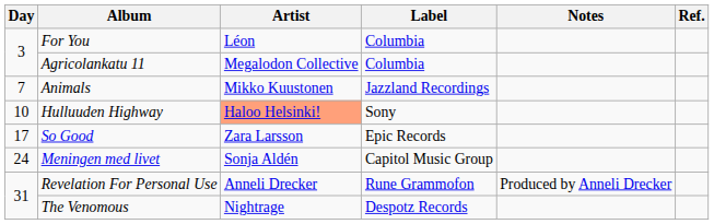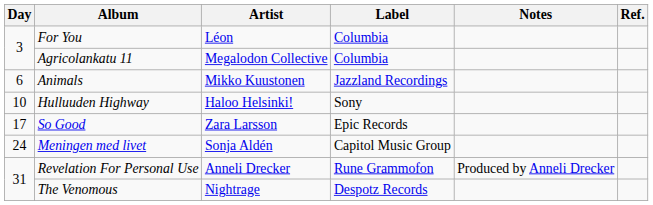 <table class="wikitable">
 <tr>
 <th>Day</th>
 <th>Album</th>
 <th>Artist</th>
 <th>Label</th>
 <th>Notes</th>
 <th>Ref.</th>
 </tr>
 <tr>
 <td rowspan="2" style="text-align:center;">3</td>
 <td><em>For You</em></td>
 <td><a href='#'>Léon</a></td>
 <td><a href='#'>Columbia</a></td>
 <td></td>
 <td style="text-align:center;"></td>
 </tr>
 <tr>
 <td><em>Agricolankatu 11</em></td>
 <td><a href='#'>Megalodon Collective</a></td>
 <td><a href='#'>Columbia</a></td>
 <td></td>
 <td style="text-align:center;"></td>
 </tr>
 <tr>
-<td style="text-align:center;">7</td>
+<td style="text-align:center;">6</td>
 <td><em>Animals</em></td>
 <td><a href='#'>Mikko Kuustonen</a></td>
 <td><a href='#'>Jazzland Recordings</a></td>
 <td></td>
 <td style="text-align:center;"></td>
 </tr>
 <tr>
 <td style="text-align:center;">10</td>
 <td><em>Hulluuden Highway</em></td>
-<td style="background: lightsalmon;"><a href='#'>Haloo Helsinki!</a></td>
+<td><a href='#'>Haloo Helsinki!</a></td>
 <td>Sony</td>
 <td></td>
 <td style="text-align:center;"></td>
 </tr>
 <tr>
 <td style="text-align:center;">17</td>
 <td><em><a href='#'>So Good</a></em></td>
 <td><a href='#'>Zara Larsson</a></td>
 <td>Epic Records</td>
 <td></td>
 <td style="text-align:center;"></td>
 </tr>
 <tr>
 <td rowspan="1" style="text-align:center;">24</td>
 <td><em><a href='#'>Meningen med livet</a></em></td>
 <td><a href='#'>Sonja Aldén</a></td>
 <td>Capitol Music Group</td>
 <td></td>
 <td style="text-align:center;"></td>
 </tr>
 <tr>
 <td rowspan="2" style="text-align:center;">31</td>
 <td><em>Revelation For Personal Use</em></td>
 <td><a href='#'>Anneli Drecker</a></td>
 <td><a href='#'>Rune Grammofon</a></td>
 <td>Produced by <a href='#'>Anneli Drecker</a></td>
 <td style="text-align:center;"></td>
 </tr>
 <tr>
 <td><em>The Venomous</em></td>
 <td><a href='#'>Nightrage</a></td>
 <td><a href='#'>Despotz Records</a></td>
 <td></td>
 <td style="text-align:center;"></td>
 </tr>
 </table>
